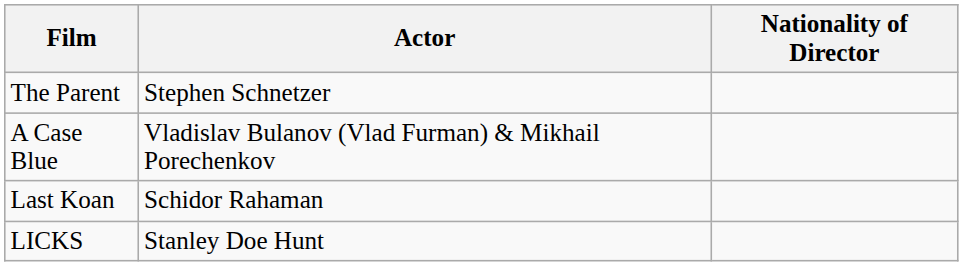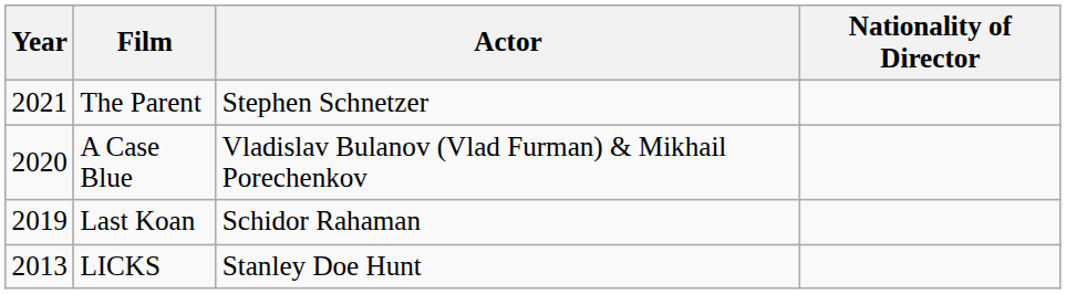 <table class="wikitable">
 <tr>
+<th>Year</th>
 <th>Film</th>
 <th>Actor</th>
 <th>Nationality of Director</th>
 </tr>
 <tr>
+<td>2021</td>
 <td>The Parent</td>
 <td>Stephen Schnetzer</td>
 <td></td>
 </tr>
 <tr>
+<td>2020</td>
 <td>A Case Blue</td>
 <td>Vladislav Bulanov (Vlad Furman) & Mikhail Porechenkov</td>
 <td></td>
 </tr>
 <tr>
+<td>2019</td>
 <td>Last Koan</td>
 <td>Schidor Rahaman</td>
 <td></td>
 </tr>
 <tr>
+<td>2013</td>
 <td>LICKS</td>
 <td>Stanley Doe Hunt</td>
 <td></td>
 </tr>
 </table>
